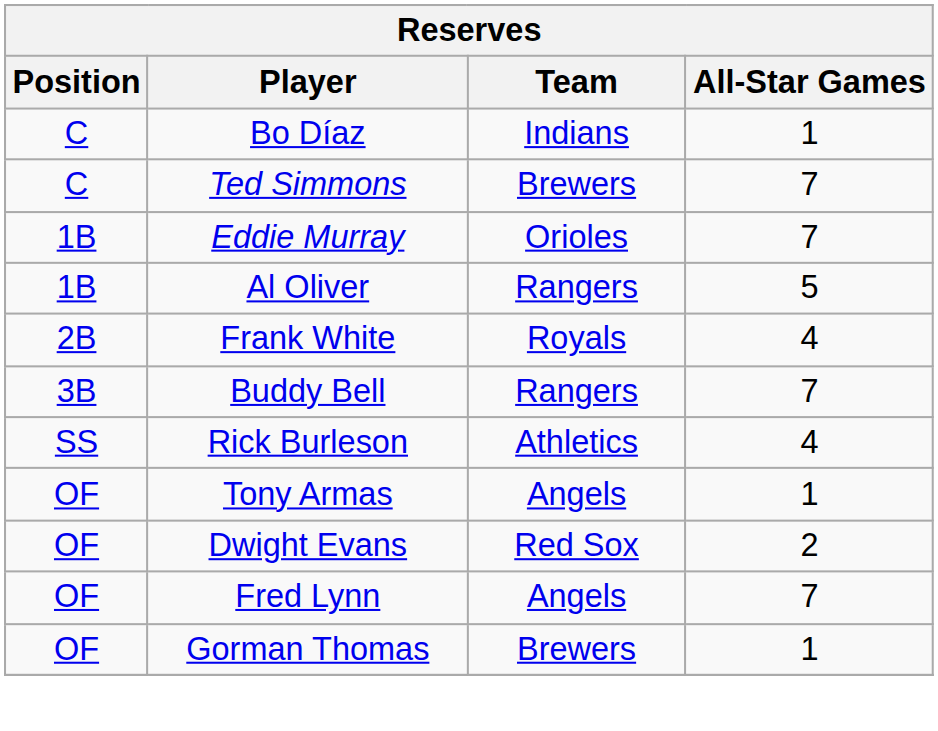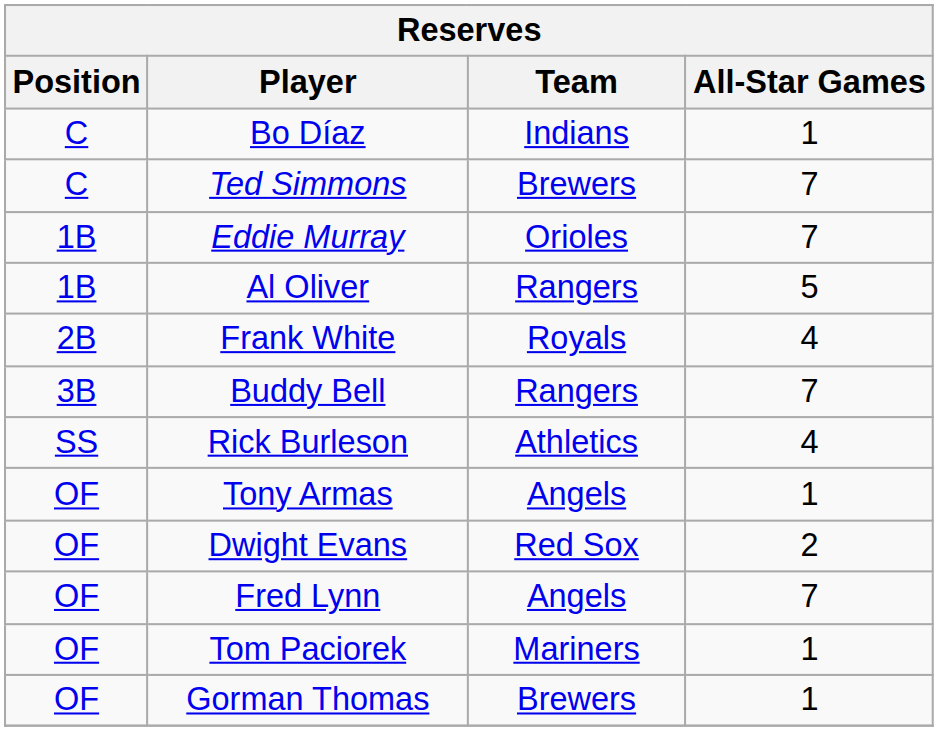 <table class="wikitable" style="font-size: 100%; text-align:center;">
 <tr>
 <th colspan="4">Reserves</th>
 </tr>
 <tr>
 <th>Position</th>
 <th width="150">Player</th>
 <th width="100">Team</th>
 <th>All-Star Games</th>
 </tr>
 <tr>
 <td><a href='#'>C</a></td>
 <td><a href='#'>Bo Díaz</a></td>
 <td><a href='#'>Indians</a></td>
 <td>1</td>
 </tr>
 <tr>
 <td><a href='#'>C</a></td>
 <td><em><a href='#'>Ted Simmons</a></em></td>
 <td><a href='#'>Brewers</a></td>
 <td>7</td>
 </tr>
 <tr>
 <td><a href='#'>1B</a></td>
 <td><em><a href='#'>Eddie Murray</a></em></td>
 <td><a href='#'>Orioles</a></td>
 <td>7</td>
 </tr>
 <tr>
 <td><a href='#'>1B</a></td>
 <td><a href='#'>Al Oliver</a></td>
 <td><a href='#'>Rangers</a></td>
 <td>5</td>
 </tr>
 <tr>
 <td><a href='#'>2B</a></td>
 <td><a href='#'>Frank White</a></td>
 <td><a href='#'>Royals</a></td>
 <td>4</td>
 </tr>
 <tr>
 <td><a href='#'>3B</a></td>
 <td><a href='#'>Buddy Bell</a></td>
 <td><a href='#'>Rangers</a></td>
 <td>7</td>
 </tr>
 <tr>
 <td><a href='#'>SS</a></td>
 <td><a href='#'>Rick Burleson</a></td>
 <td><a href='#'>Athletics</a></td>
 <td>4</td>
 </tr>
 <tr>
 <td><a href='#'>OF</a></td>
 <td><a href='#'>Tony Armas</a></td>
 <td><a href='#'>Angels</a></td>
 <td>1</td>
 </tr>
 <tr>
 <td><a href='#'>OF</a></td>
 <td><a href='#'>Dwight Evans</a></td>
 <td><a href='#'>Red Sox</a></td>
 <td>2</td>
 </tr>
 <tr>
 <td><a href='#'>OF</a></td>
 <td><a href='#'>Fred Lynn</a></td>
 <td><a href='#'>Angels</a></td>
 <td>7</td>
 </tr>
 <tr>
 <td><a href='#'>OF</a></td>
+<td><a href='#'>Tom Paciorek</a></td>
+<td><a href='#'>Mariners</a></td>
+<td>1</td>
+</tr>
+<tr>
+<td><a href='#'>OF</a></td>
 <td><a href='#'>Gorman Thomas</a></td>
 <td><a href='#'>Brewers</a></td>
 <td>1</td>
 </tr>
 <tr>
 </tr>
 </table>
